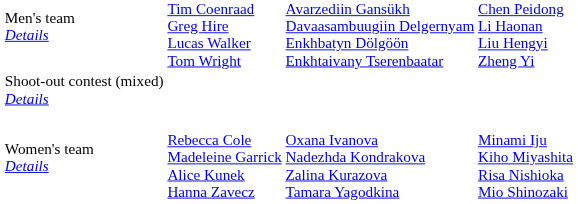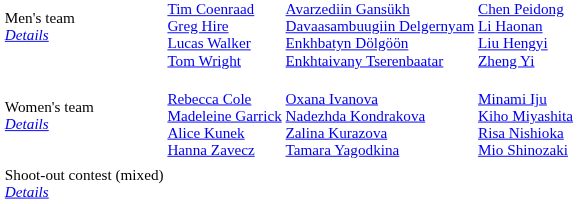 <table>
 <tr>
 <td>Men's team<br><em><a href='#'>Details</a></em></td>
 <td align=left><br><a href='#'>Tim Coenraad</a><br><a href='#'>Greg Hire</a><br><a href='#'>Lucas Walker</a><br><a href='#'>Tom Wright</a></td>
 <td align=left><br><a href='#'>Avarzediin Gansükh</a><br><a href='#'>Davaasambuugiin Delgernyam</a><br><a href='#'>Enkhbatyn Dölgöön</a><br><a href='#'>Enkhtaivany Tserenbaatar</a></td>
 <td align=left><br><a href='#'>Chen Peidong</a><br><a href='#'>Li Haonan</a><br><a href='#'>Liu Hengyi</a><br><a href='#'>Zheng Yi</a></td>
 </tr>
 <tr>
+<td>Women's team<br><em><a href='#'>Details</a></em></td>
+<td align=left><br><a href='#'>Rebecca Cole</a><br><a href='#'>Madeleine Garrick</a><br><a href='#'>Alice Kunek</a><br><a href='#'>Hanna Zavecz</a></td>
+<td align=left><br><a href='#'>Oxana Ivanova</a><br><a href='#'>Nadezhda Kondrakova</a><br><a href='#'>Zalina Kurazova</a><br><a href='#'>Tamara Yagodkina</a></td>
+<td align=left><br><a href='#'>Minami Iju</a><br><a href='#'>Kiho Miyashita</a><br><a href='#'>Risa Nishioka</a><br><a href='#'>Mio Shinozaki</a></td>
+</tr>
+<tr>
+<td colspan=4></td>
+</tr>
+<tr>
 <td>Shoot-out contest (mixed)<br><em><a href='#'>Details</a></em></td>
 <td align=left></td>
 <td align=left></td>
 <td align=left></td>
 </tr>
-<tr>
-<td colspan=4></td>
-</tr>
-<tr>
-<td>Women's team<br><em><a href='#'>Details</a></em></td>
-<td align=left><br><a href='#'>Rebecca Cole</a><br><a href='#'>Madeleine Garrick</a><br><a href='#'>Alice Kunek</a><br><a href='#'>Hanna Zavecz</a></td>
-<td align=left><br><a href='#'>Oxana Ivanova</a><br><a href='#'>Nadezhda Kondrakova</a><br><a href='#'>Zalina Kurazova</a><br><a href='#'>Tamara Yagodkina</a></td>
-<td align=left><br><a href='#'>Minami Iju</a><br><a href='#'>Kiho Miyashita</a><br><a href='#'>Risa Nishioka</a><br><a href='#'>Mio Shinozaki</a></td>
-</tr>
 </table>
